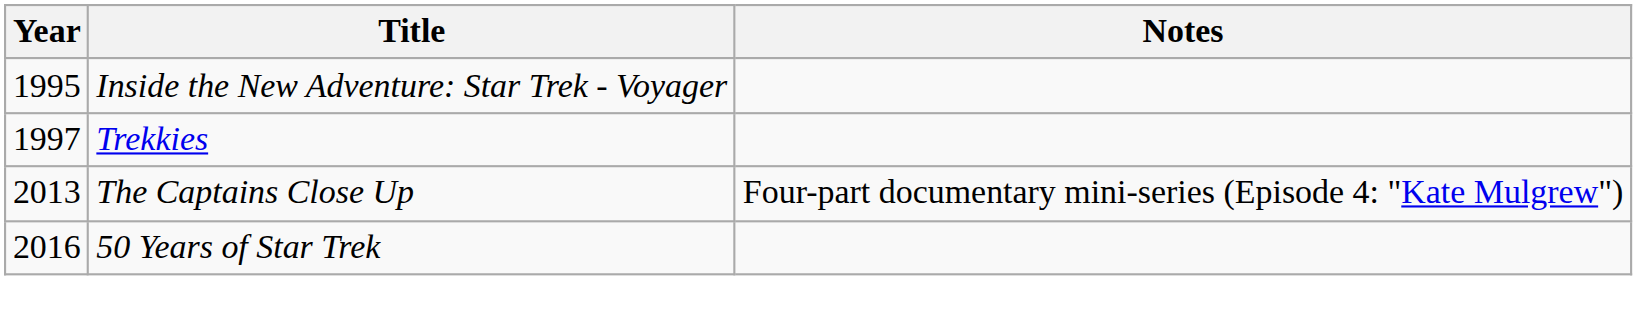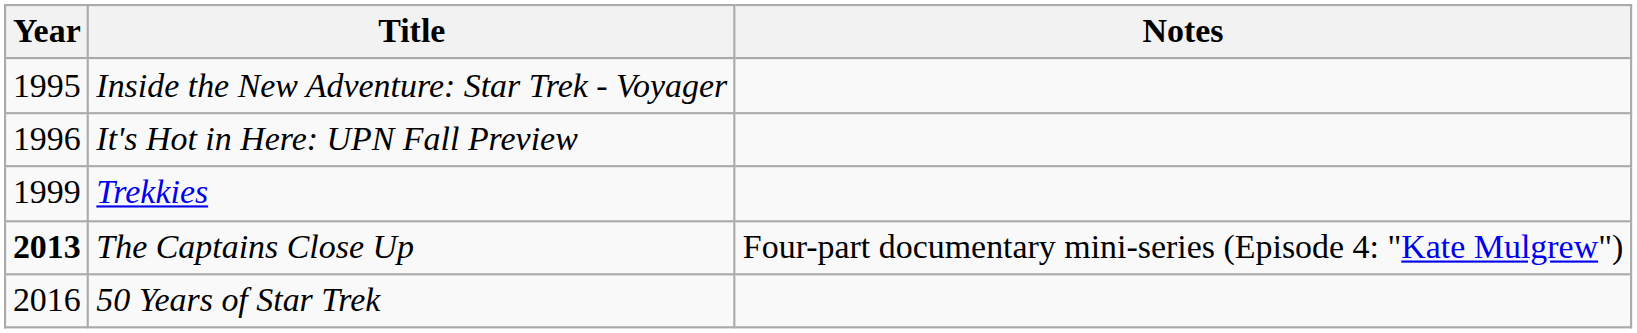 <table class="wikitable sortable">
 <tr>
 <th>Year</th>
 <th>Title</th>
 <th class="unsortable">Notes</th>
 </tr>
 <tr>
 <td>1995</td>
 <td><em>Inside the New Adventure: Star Trek - Voyager</em></td>
 <td></td>
 </tr>
 <tr>
-<td>1997</td>
+<td>1996</td>
+<td><em>It's Hot in Here: UPN Fall Preview</em></td>
+<td></td>
+</tr>
+<tr>
+<td>1999</td>
 <td><em><a href='#'>Trekkies</a></em></td>
 <td></td>
 </tr>
 <tr>
-<td>2013</td>
+<td><strong>2013</strong></td>
 <td><em>The Captains Close Up</em></td>
 <td>Four-part documentary mini-series (Episode 4: "<a href='#'>Kate Mulgrew</a>")</td>
 </tr>
 <tr>
 <td>2016</td>
 <td><em>50 Years of Star Trek</em></td>
 <td></td>
 </tr>
 </table>
